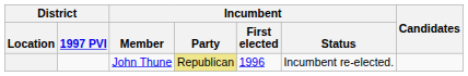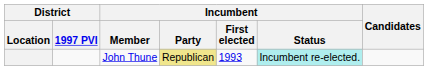 <table class="wikitable sortable">
 <tr>
 <th colspan=2>District</th>
 <th colspan=4>Incumbent</th>
 <th rowspan=2 class="unsortable">Candidates</th>
 </tr>
 <tr valign=bottom>
 <th>Location</th>
 <th><a href='#'>1997 PVI</a></th>
 <th>Member</th>
 <th>Party</th>
 <th>First<br>elected</th>
 <th>Status</th>
 </tr>
 <tr>
 <th></th>
 <td></td>
 <td><a href='#'>John Thune</a></td>
 <td style="background: khaki;">Republican</td>
-<td><a href='#'>1996</a></td>
-<td>Incumbent re-elected.</td>
+<td><a href='#'>1993</a></td>
+<td style="background: paleturquoise;">Incumbent re-elected.</td>
 <td nowrap></td>
 </tr>
 </table>
